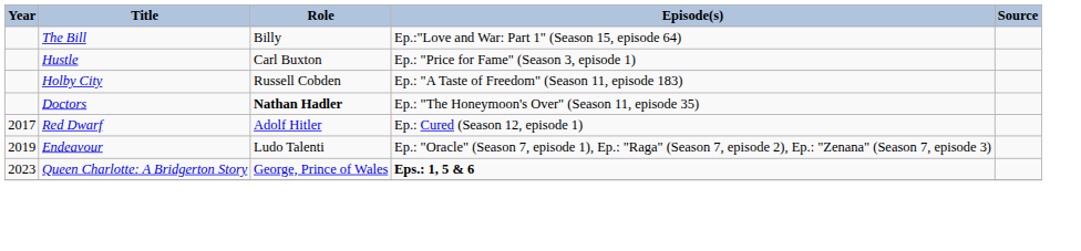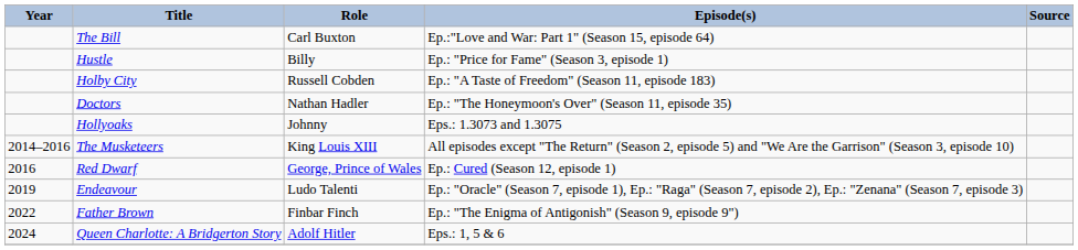 <table class="wikitable sortable plainrowheaders">
 <tr>
 <th style="background:#b0c4de;">Year</th>
 <th style="background:#b0c4de;">Title</th>
 <th style="background:#b0c4de;">Role</th>
 <th style="background:#b0c4de;" class="unsortable">Episode(s)</th>
 <th style="background:#b0c4de;" class="unsortable">Source</th>
 </tr>
 <tr>
 <td></td>
 <td><em><a href='#'>The Bill</a></em></td>
-<td>Billy</td>
+<td>Carl Buxton</td>
 <td>Ep.:"Love and War: Part 1" (Season 15, episode 64)</td>
 <td></td>
 </tr>
 <tr>
 <td></td>
 <td><em><a href='#'>Hustle</a></em></td>
-<td>Carl Buxton</td>
+<td>Billy</td>
 <td>Ep.: "Price for Fame" (Season 3, episode 1)</td>
 <td></td>
 </tr>
 <tr>
 <td></td>
 <td><em><a href='#'>Holby City</a></em></td>
 <td>Russell Cobden</td>
 <td>Ep.: "A Taste of Freedom" (Season 11, episode 183)</td>
 <td></td>
 </tr>
 <tr>
 <td></td>
 <td><em><a href='#'>Doctors</a></em></td>
-<td><strong>Nathan Hadler</strong></td>
+<td>Nathan Hadler</td>
 <td>Ep.: "The Honeymoon's Over" (Season 11, episode 35)</td>
 <td></td>
 </tr>
 <tr>
-<td>2017</td>
+<td></td>
+<td><em><a href='#'>Hollyoaks</a></em></td>
+<td>Johnny</td>
+<td>Eps.: 1.3073 and 1.3075</td>
+<td></td>
+</tr>
+<tr>
+<td>2014–2016</td>
+<td><em><a href='#'>The Musketeers</a></em></td>
+<td>King <a href='#'>Louis XIII</a></td>
+<td>All episodes except "The Return" (Season 2, episode 5) and "We Are the Garrison" (Season 3, episode 10)</td>
+<td></td>
+</tr>
+<tr>
+<td>2016</td>
 <td><em><a href='#'>Red Dwarf</a></em></td>
-<td><a href='#'>Adolf Hitler</a></td>
+<td><a href='#'>George, Prince of Wales</a></td>
 <td>Ep.: <a href='#'>Cured</a> (Season 12, episode 1)</td>
 <td></td>
 </tr>
 <tr>
 <td>2019</td>
 <td><a href='#'><em>Endeavour</em></a></td>
 <td>Ludo Talenti</td>
 <td>Ep.: "Oracle" (Season 7, episode 1), Ep.: "Raga" (Season 7, episode 2), Ep.: "Zenana" (Season 7, episode 3)</td>
 <td></td>
 </tr>
 <tr>
-<td>2023</td>
+<td>2022</td>
+<td><a href='#'><em>Father Brown</em></a></td>
+<td>Finbar Finch</td>
+<td>Ep.: "The Enigma of Antigonish" (Season 9, episode 9")</td>
+<td></td>
+</tr>
+<tr>
+<td>2024</td>
 <td><em><a href='#'>Queen Charlotte: A Bridgerton Story</a></em></td>
-<td><a href='#'>George, Prince of Wales</a></td>
-<td><strong>Eps.: 1, 5 & 6</strong></td>
+<td><a href='#'>Adolf Hitler</a></td>
+<td>Eps.: 1, 5 & 6</td>
 <td></td>
 </tr>
 <tr>
 </tr>
 </table>
